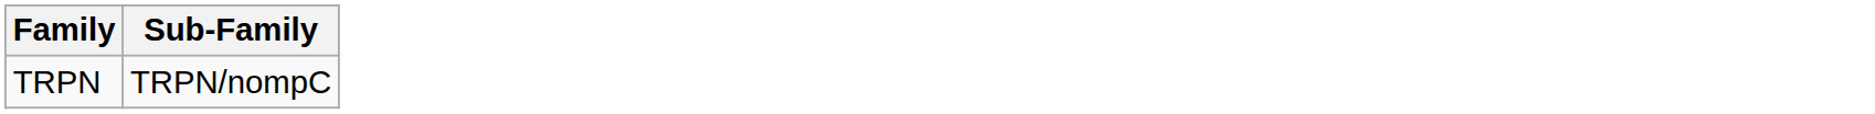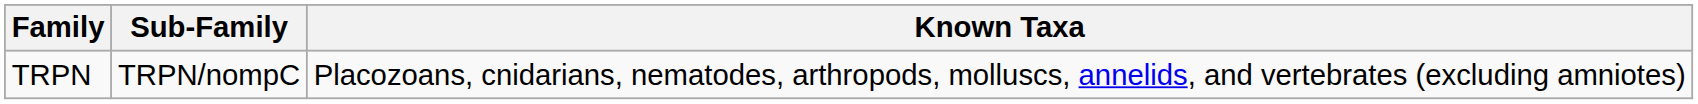 <table class="wikitable">
 <tr>
 <th>Family</th>
 <th>Sub-Family</th>
+<th>Known Taxa</th>
 </tr>
 <tr>
 <td>TRPN</td>
 <td>TRPN/nompC</td>
+<td>Placozoans, cnidarians, nematodes, arthropods, molluscs, <a href='#'>annelids</a>, and vertebrates (excluding amniotes)</td>
 </tr>
 </table>
